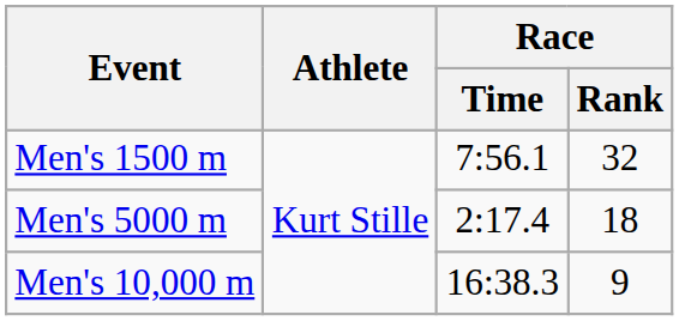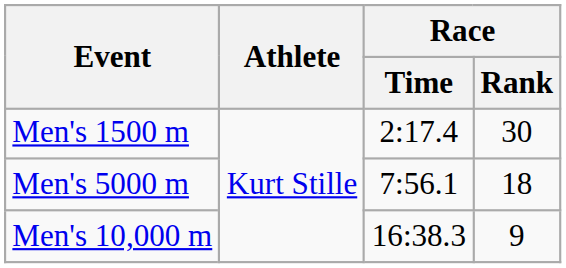 <table class="wikitable" border="1" style="font-size:90%">
 <tr>
 <th rowspan=2>Event</th>
 <th rowspan=2>Athlete</th>
 <th colspan=2>Race</th>
 </tr>
 <tr>
 <th>Time</th>
 <th>Rank</th>
 </tr>
 <tr>
 <td><a href='#'>Men's 1500 m</a></td>
 <td rowspan=3><a href='#'>Kurt Stille</a></td>
-<td align=center>7:56.1</td>
-<td align=center>32</td>
+<td align=center>2:17.4</td>
+<td align=center>30</td>
 </tr>
 <tr>
 <td><a href='#'>Men's 5000 m</a></td>
-<td align=center>2:17.4</td>
+<td align=center>7:56.1</td>
 <td align=center>18</td>
 </tr>
 <tr>
 <td><a href='#'>Men's 10,000 m</a></td>
 <td align=center>16:38.3</td>
 <td align=center>9</td>
 </tr>
 </table>
